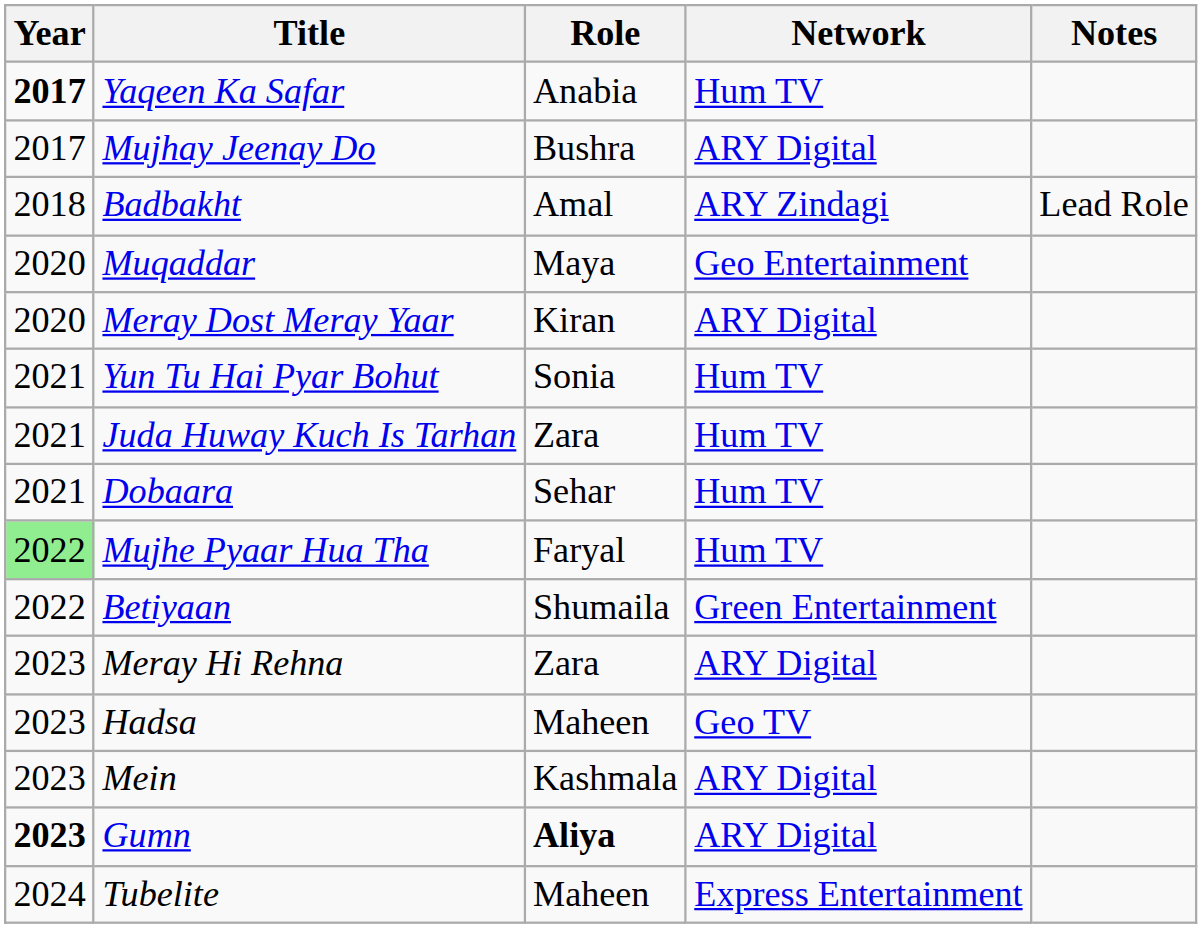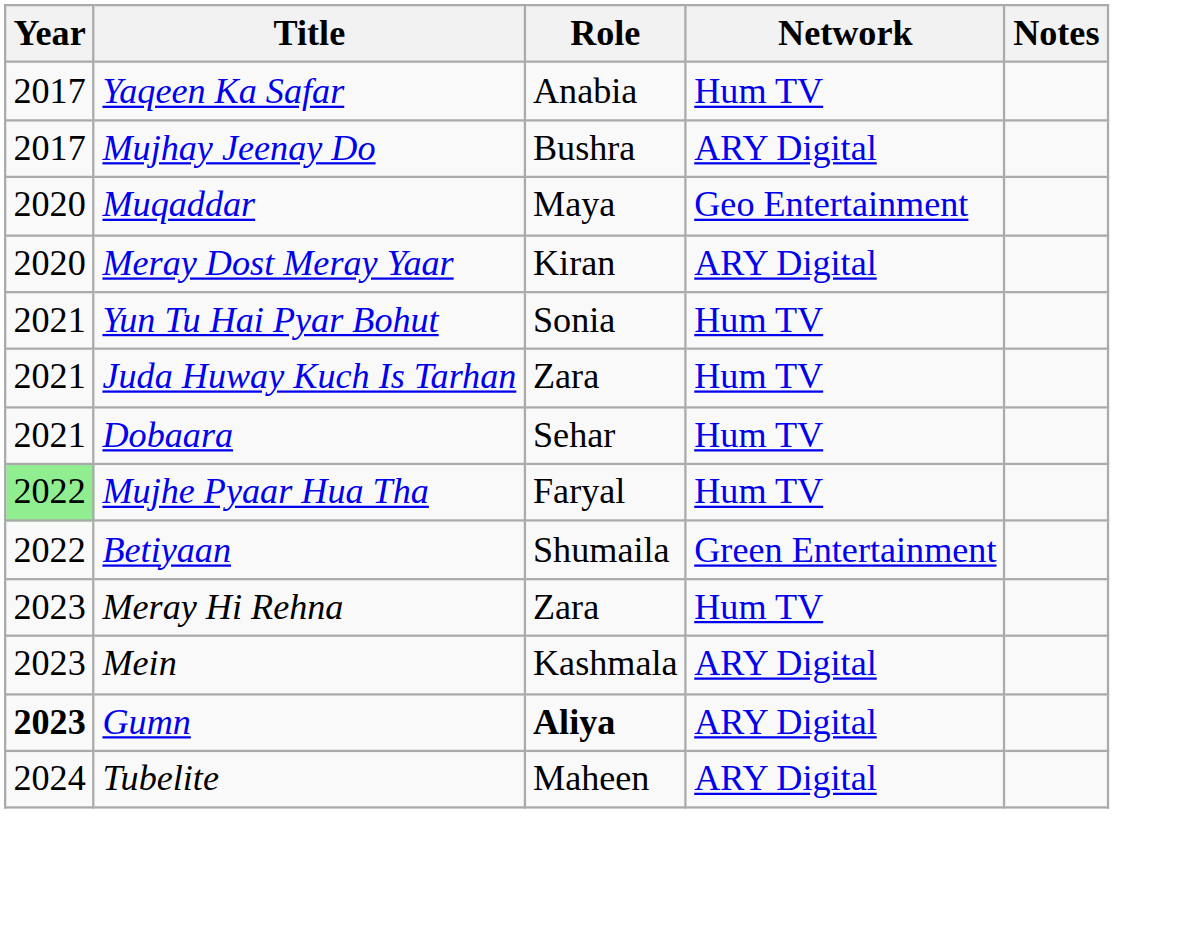 <table class="wikitable">
 <tr>
 <th>Year</th>
 <th>Title</th>
 <th>Role</th>
 <th>Network</th>
 <th>Notes</th>
 </tr>
 <tr>
-<td><strong>2017</strong></td>
+<td>2017</td>
 <td><em><a href='#'>Yaqeen Ka Safar</a></em></td>
 <td>Anabia</td>
 <td><a href='#'>Hum TV</a></td>
 <td></td>
 </tr>
 <tr>
 <td>2017</td>
 <td><em><a href='#'>Mujhay Jeenay Do</a></em></td>
 <td>Bushra</td>
 <td><a href='#'>ARY Digital</a></td>
 <td></td>
-</tr>
-<tr>
-<td>2018</td>
-<td><em><a href='#'>Badbakht</a></em></td>
-<td>Amal</td>
-<td><a href='#'>ARY Zindagi</a></td>
-<td>Lead Role</td>
 </tr>
 <tr>
 <td>2020</td>
 <td><em><a href='#'>Muqaddar</a></em></td>
 <td>Maya</td>
 <td><a href='#'>Geo Entertainment</a></td>
 <td></td>
 </tr>
 <tr>
 <td>2020</td>
 <td><em><a href='#'>Meray Dost Meray Yaar</a></em></td>
 <td>Kiran</td>
 <td><a href='#'>ARY Digital</a></td>
 <td></td>
 </tr>
 <tr>
 <td>2021</td>
 <td><em><a href='#'>Yun Tu Hai Pyar Bohut</a></em></td>
 <td>Sonia</td>
 <td><a href='#'>Hum TV</a></td>
 <td></td>
 </tr>
 <tr>
 <td>2021</td>
 <td><em><a href='#'>Juda Huway Kuch Is Tarhan</a></em></td>
 <td>Zara</td>
 <td><a href='#'>Hum TV</a></td>
 <td></td>
 </tr>
 <tr>
 <td>2021</td>
 <td><em><a href='#'>Dobaara</a></em></td>
 <td>Sehar</td>
 <td><a href='#'>Hum TV</a></td>
 <td></td>
 </tr>
 <tr>
 <td style="background: lightgreen;">2022</td>
 <td><em><a href='#'>Mujhe Pyaar Hua Tha</a></em></td>
 <td>Faryal</td>
 <td><a href='#'>Hum TV</a></td>
 <td></td>
 </tr>
 <tr>
 <td>2022</td>
 <td><em><a href='#'>Betiyaan</a></em></td>
 <td>Shumaila</td>
 <td><a href='#'>Green Entertainment</a></td>
 <td></td>
 </tr>
 <tr>
 <td>2023</td>
 <td><em>Meray Hi Rehna</em></td>
 <td>Zara</td>
-<td><a href='#'>ARY Digital</a></td>
-<td></td>
-</tr>
-<tr>
-<td>2023</td>
-<td><em>Hadsa</em></td>
-<td>Maheen</td>
-<td><a href='#'>Geo TV</a></td>
+<td><a href='#'>Hum TV</a></td>
 <td></td>
 </tr>
 <tr>
 <td>2023</td>
 <td><em>Mein</em></td>
 <td>Kashmala</td>
 <td><a href='#'>ARY Digital</a></td>
 <td></td>
 </tr>
 <tr>
 <td><strong>2023</strong></td>
 <td><em><a href='#'>Gumn</a></em></td>
 <td><strong>Aliya</strong></td>
 <td><a href='#'>ARY Digital</a></td>
 <td></td>
 </tr>
 <tr>
 <td>2024</td>
 <td><em>Tubelite</em></td>
 <td>Maheen</td>
-<td><a href='#'>Express Entertainment</a></td>
+<td><a href='#'>ARY Digital</a></td>
 <td></td>
 </tr>
 </table>
